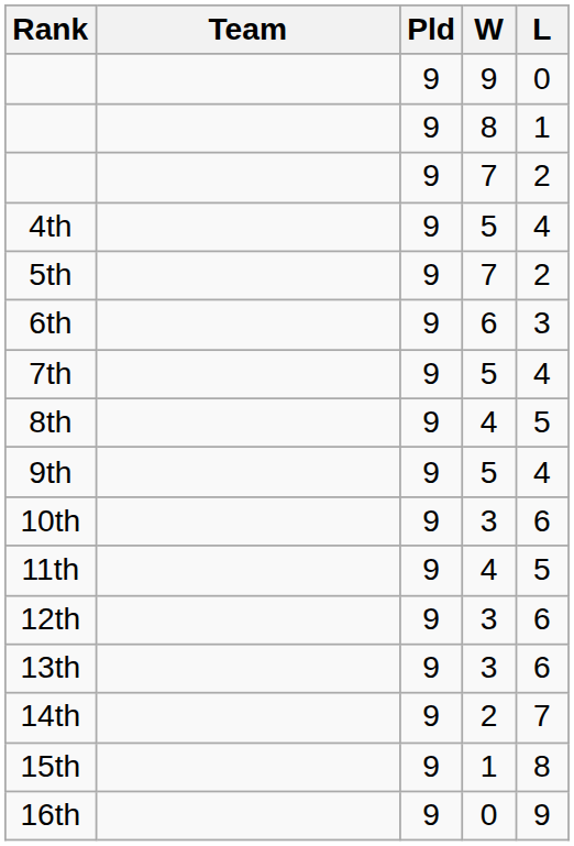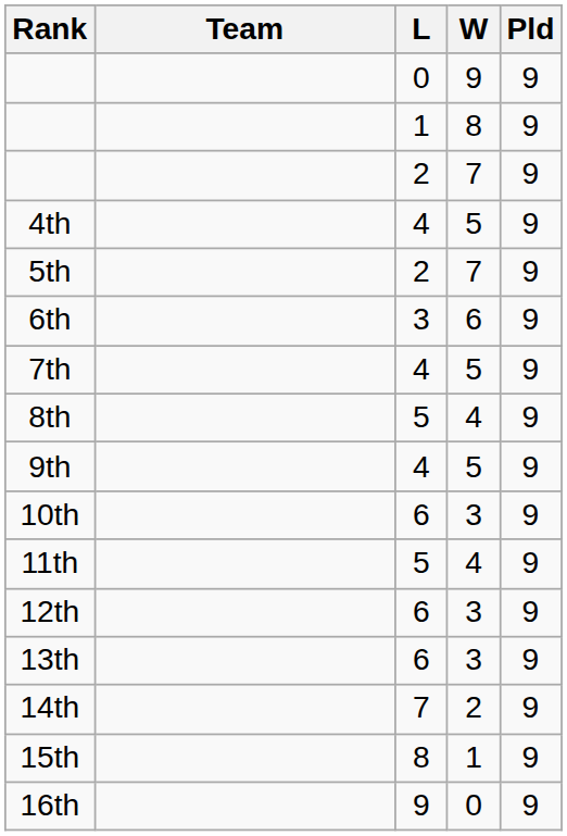 <table class=wikitable>
 <tr>
 <th>Rank</th>
 <th width=150px>Team</th>
+<th width=20px>L</th>
+<th width=20px>W</th>
 <th width=20px>Pld</th>
-<th width=20px>W</th>
-<th width=20px>L</th>
 </tr>
 <tr align=center>
 <td></td>
 <td align=left></td>
+<td>0</td>
 <td>9</td>
 <td>9</td>
-<td>0</td>
 </tr>
 <tr align=center>
 <td></td>
 <td align=left></td>
+<td>1</td>
+<td>8</td>
 <td>9</td>
-<td>8</td>
-<td>1</td>
 </tr>
 <tr align=center>
 <td></td>
 <td align=left></td>
+<td>2</td>
+<td>7</td>
 <td>9</td>
-<td>7</td>
-<td>2</td>
 </tr>
 <tr align=center>
 <td>4th</td>
 <td align=left></td>
+<td>4</td>
+<td>5</td>
 <td>9</td>
-<td>5</td>
-<td>4</td>
 </tr>
 <tr align=center>
 <td>5th</td>
 <td align=left></td>
+<td>2</td>
+<td>7</td>
 <td>9</td>
-<td>7</td>
-<td>2</td>
 </tr>
 <tr align=center>
 <td>6th</td>
 <td align=left></td>
+<td>3</td>
+<td>6</td>
 <td>9</td>
-<td>6</td>
-<td>3</td>
 </tr>
 <tr align=center>
 <td>7th</td>
 <td align=left></td>
+<td>4</td>
+<td>5</td>
 <td>9</td>
-<td>5</td>
-<td>4</td>
 </tr>
 <tr align=center>
 <td>8th</td>
 <td align=left></td>
+<td>5</td>
+<td>4</td>
 <td>9</td>
-<td>4</td>
-<td>5</td>
 </tr>
 <tr align=center>
 <td>9th</td>
 <td align=left></td>
+<td>4</td>
+<td>5</td>
 <td>9</td>
-<td>5</td>
-<td>4</td>
 </tr>
 <tr align=center>
 <td>10th</td>
 <td align=left></td>
+<td>6</td>
+<td>3</td>
 <td>9</td>
-<td>3</td>
-<td>6</td>
 </tr>
 <tr align=center>
 <td>11th</td>
 <td align=left></td>
+<td>5</td>
+<td>4</td>
 <td>9</td>
-<td>4</td>
-<td>5</td>
 </tr>
 <tr align=center>
 <td>12th</td>
 <td align=left></td>
+<td>6</td>
+<td>3</td>
 <td>9</td>
-<td>3</td>
-<td>6</td>
 </tr>
 <tr align=center>
 <td>13th</td>
 <td align=left></td>
+<td>6</td>
+<td>3</td>
 <td>9</td>
-<td>3</td>
-<td>6</td>
 </tr>
 <tr align=center>
 <td>14th</td>
 <td align=left></td>
+<td>7</td>
+<td>2</td>
 <td>9</td>
-<td>2</td>
-<td>7</td>
 </tr>
 <tr align=center>
 <td>15th</td>
 <td align=left></td>
+<td>8</td>
+<td>1</td>
 <td>9</td>
-<td>1</td>
-<td>8</td>
 </tr>
 <tr align=center>
 <td>16th</td>
 <td align=left></td>
 <td>9</td>
 <td>0</td>
 <td>9</td>
 </tr>
 </table>
